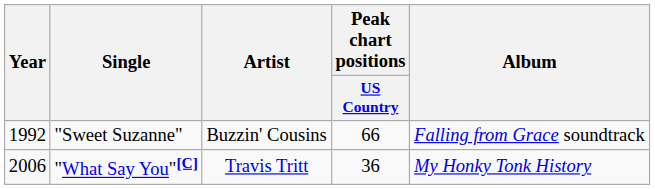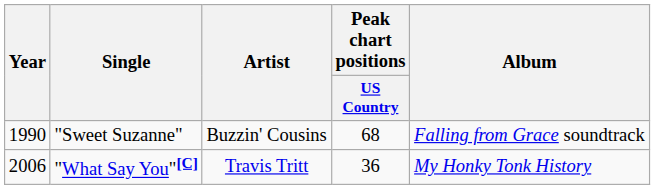 <table class="wikitable" style="text-align:center">
 <tr>
 <th rowspan="2">Year</th>
 <th rowspan="2">Single</th>
 <th rowspan="2">Artist</th>
 <th colspan="1">Peak chart<br>positions</th>
 <th rowspan="2">Album</th>
 </tr>
 <tr style="font-size:smaller;">
 <th width="40"><a href='#'>US Country</a><br></th>
 </tr>
 <tr>
-<td>1992</td>
+<td>1990</td>
 <td align="left">"Sweet Suzanne"</td>
 <td>Buzzin' Cousins</td>
-<td>66</td>
+<td>68</td>
 <td align="left"><em><a href='#'>Falling from Grace</a></em> soundtrack</td>
 </tr>
 <tr>
 <td>2006</td>
 <td align="left">"<a href='#'>What Say You</a>"<sup><span></span><a href='#'><strong>[C]</strong></a></sup></td>
 <td><a href='#'>Travis Tritt</a></td>
 <td>36</td>
 <td align="left"><em><a href='#'>My Honky Tonk History</a></em></td>
 </tr>
 </table>
